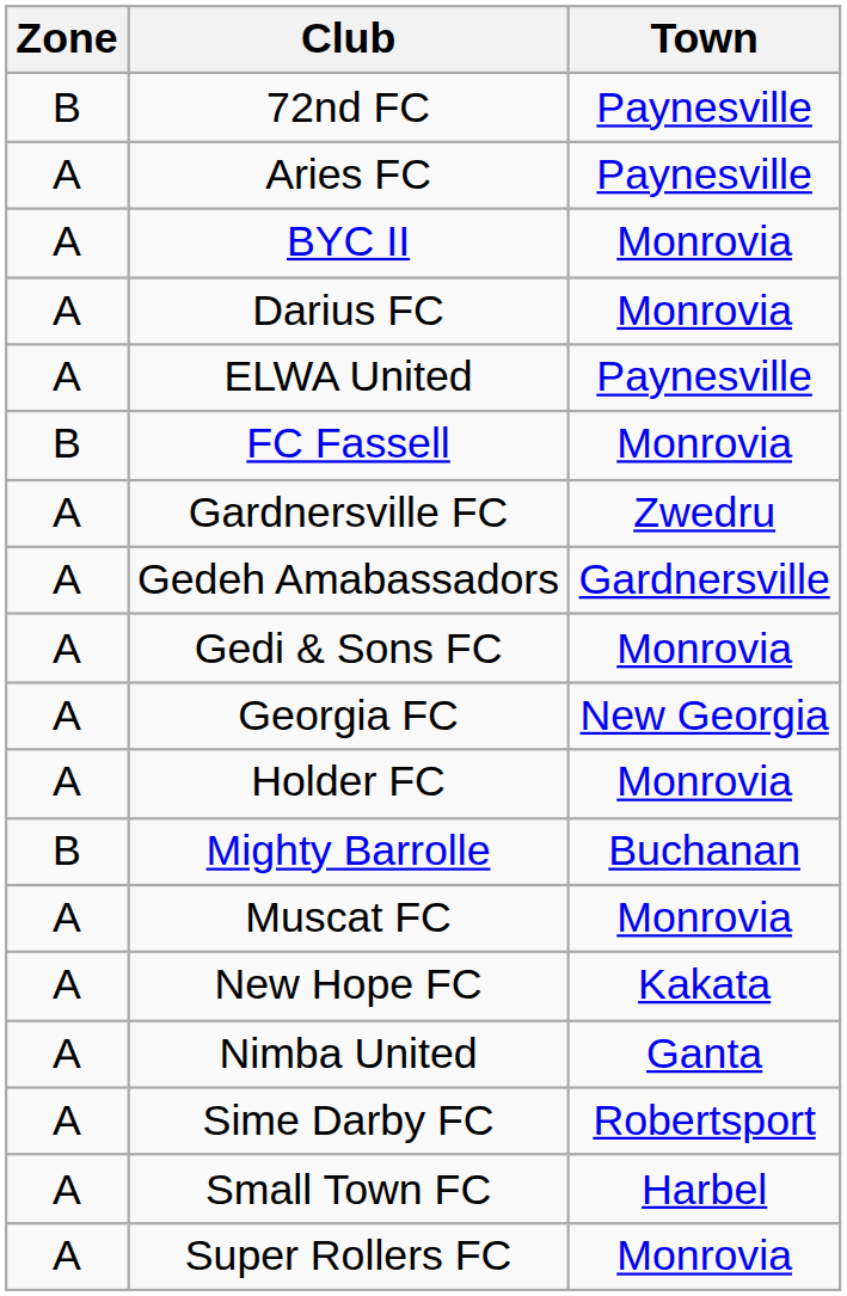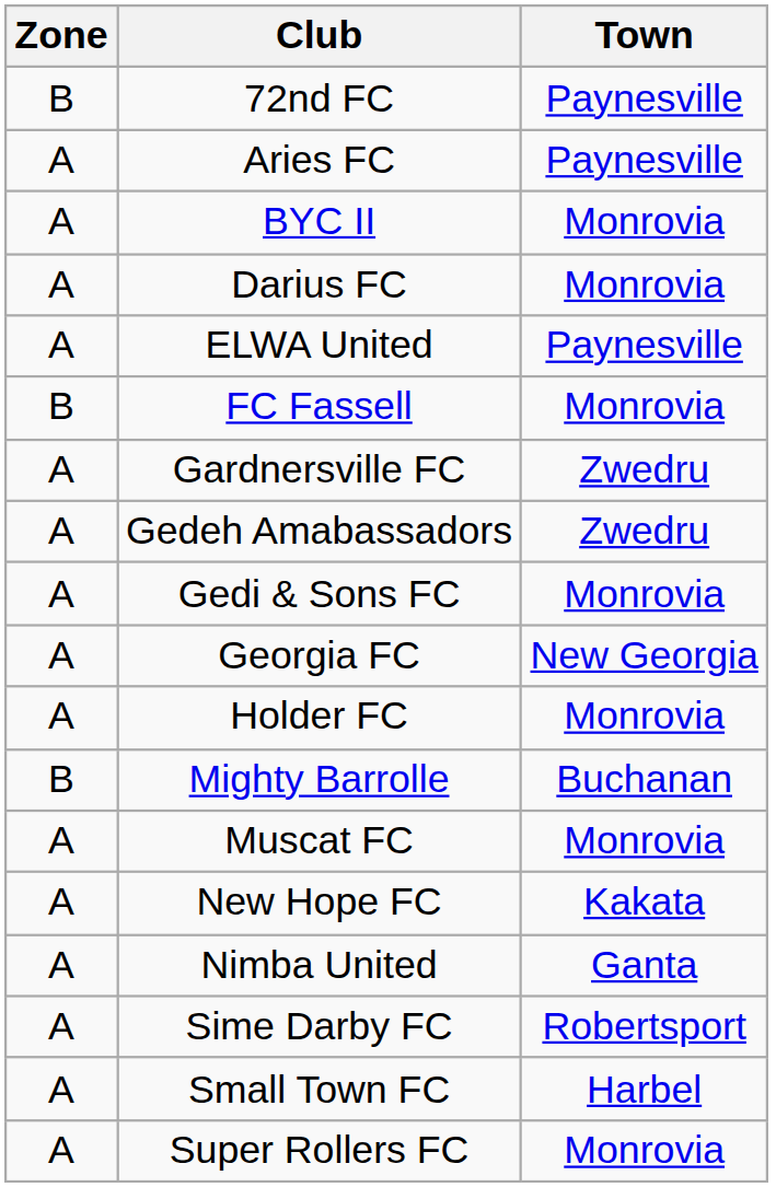 <table class="wikitable sortable" style="text-align:center">
 <tr>
 <th>Zone</th>
 <th>Club</th>
 <th>Town</th>
 </tr>
 <tr>
 <td>B</td>
 <td>72nd FC</td>
 <td><a href='#'>Paynesville</a></td>
 </tr>
 <tr>
 <td>A</td>
 <td>Aries FC</td>
 <td><a href='#'>Paynesville</a></td>
 </tr>
 <tr>
 <td>A</td>
 <td><a href='#'>BYC II</a></td>
 <td><a href='#'>Monrovia</a></td>
 </tr>
 <tr>
 <td>A</td>
 <td>Darius FC</td>
 <td><a href='#'>Monrovia</a></td>
 </tr>
 <tr>
 <td>A</td>
 <td>ELWA United</td>
 <td><a href='#'>Paynesville</a></td>
 </tr>
 <tr>
 <td>B</td>
 <td><a href='#'>FC Fassell</a></td>
 <td><a href='#'>Monrovia</a></td>
 </tr>
 <tr>
 <td>A</td>
 <td>Gardnersville FC</td>
 <td><a href='#'>Zwedru</a></td>
 </tr>
 <tr>
 <td>A</td>
 <td>Gedeh Amabassadors</td>
-<td><a href='#'>Gardnersville</a></td>
+<td><a href='#'>Zwedru</a></td>
 </tr>
 <tr>
 <td>A</td>
 <td>Gedi & Sons FC</td>
 <td><a href='#'>Monrovia</a></td>
 </tr>
 <tr>
 <td>A</td>
 <td>Georgia FC</td>
 <td><a href='#'>New Georgia</a></td>
 </tr>
 <tr>
 <td>A</td>
 <td>Holder FC</td>
 <td><a href='#'>Monrovia</a></td>
 </tr>
 <tr>
 <td>B</td>
 <td><a href='#'>Mighty Barrolle</a></td>
 <td><a href='#'>Buchanan</a></td>
 </tr>
 <tr>
 <td>A</td>
 <td>Muscat FC</td>
 <td><a href='#'>Monrovia</a></td>
 </tr>
 <tr>
 <td>A</td>
 <td>New Hope FC</td>
 <td><a href='#'>Kakata</a></td>
 </tr>
 <tr>
 <td>A</td>
 <td>Nimba United</td>
 <td><a href='#'>Ganta</a></td>
 </tr>
 <tr>
 <td>A</td>
 <td>Sime Darby FC</td>
 <td><a href='#'>Robertsport</a></td>
 </tr>
 <tr>
 <td>A</td>
 <td>Small Town FC</td>
 <td><a href='#'>Harbel</a></td>
 </tr>
 <tr>
 <td>A</td>
 <td>Super Rollers FC</td>
 <td><a href='#'>Monrovia</a></td>
 </tr>
 </table>
